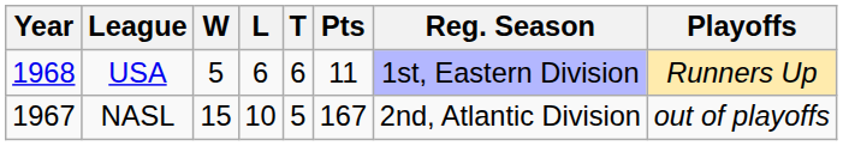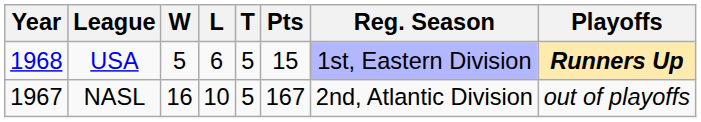 <table class="wikitable" style="text-align:center">
 <tr>
 <th>Year</th>
 <th>League</th>
 <th>W</th>
 <th>L</th>
 <th>T</th>
 <th>Pts</th>
 <th>Reg. Season</th>
 <th>Playoffs</th>
 </tr>
 <tr>
 <td><a href='#'>1968</a></td>
 <td><a href='#'>USA</a></td>
 <td>5</td>
 <td>6</td>
-<td>6</td>
-<td>11</td>
+<td>5</td>
+<td>15</td>
 <td bgcolor="B3B7FF">1st, Eastern Division</td>
-<td bgcolor="FFEBAD"><em>Runners Up</em></td>
+<td bgcolor="FFEBAD"><strong><em>Runners Up</em></strong></td>
 </tr>
 <tr>
 <td>1967</td>
 <td>NASL</td>
-<td>15</td>
+<td>16</td>
 <td>10</td>
 <td>5</td>
 <td>167</td>
 <td>2nd, Atlantic Division</td>
 <td><em>out of playoffs</em></td>
 </tr>
 </table>
